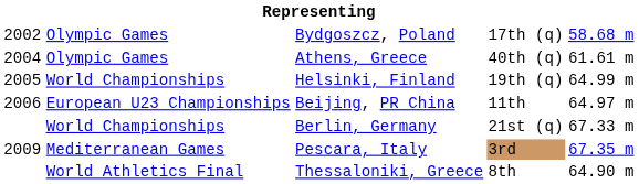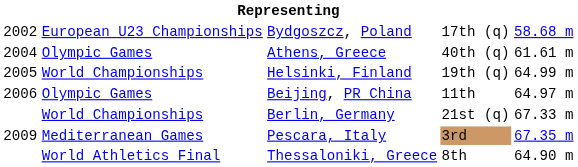 <table>
 <tr>
 <th colspan="5">Representing </th>
 </tr>
 <tr>
 <td>2002</td>
-<td><a href='#'>Olympic Games</a></td>
+<td><a href='#'>European U23 Championships</a></td>
 <td><a href='#'>Bydgoszcz</a>, <a href='#'>Poland</a></td>
 <td>17th (q)</td>
 <td><a href='#'>58.68 m</a></td>
 </tr>
 <tr>
 <td>2004</td>
 <td><a href='#'>Olympic Games</a></td>
 <td><a href='#'>Athens, Greece</a></td>
 <td>40th (q)</td>
 <td>61.61 m</td>
 </tr>
 <tr>
 <td>2005</td>
 <td><a href='#'>World Championships</a></td>
 <td><a href='#'>Helsinki, Finland</a></td>
 <td>19th (q)</td>
 <td>64.99 m</td>
 </tr>
 <tr>
 <td>2006</td>
-<td><a href='#'>European U23 Championships</a></td>
+<td><a href='#'>Olympic Games</a></td>
 <td><a href='#'>Beijing</a>, <a href='#'>PR China</a></td>
 <td>11th</td>
 <td>64.97 m</td>
 </tr>
 <tr>
 <td rowspan=3>2009</td>
 <td><a href='#'>World Championships</a></td>
 <td><a href='#'>Berlin, Germany</a></td>
 <td>21st (q)</td>
 <td>67.33 m</td>
 </tr>
 <tr>
 <td><a href='#'>Mediterranean Games</a></td>
 <td><a href='#'>Pescara, Italy</a></td>
 <td bgcolor="cc9966">3rd</td>
 <td><a href='#'>67.35 m</a></td>
 </tr>
 <tr>
 <td><a href='#'>World Athletics Final</a></td>
 <td><a href='#'>Thessaloniki, Greece</a></td>
 <td>8th</td>
 <td>64.90 m</td>
 </tr>
 </table>
